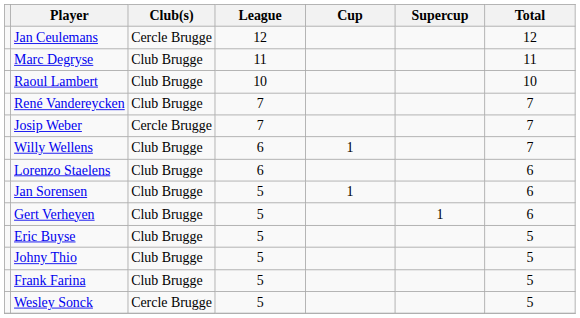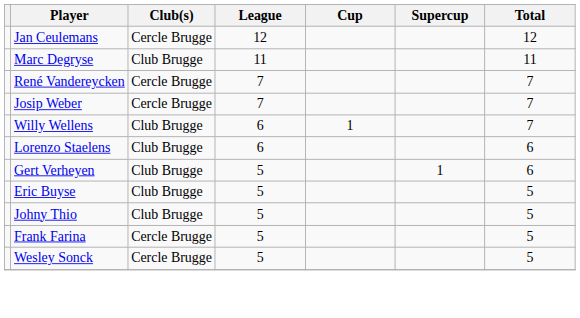 <table class="wikitable" style="text-align: center;">
 <tr>
 <th class="unsortable"></th>
 <th>Player</th>
 <th>Club(s)</th>
 <th style="width: 6em;">League</th>
 <th style="width: 6em;">Cup</th>
 <th style="width: 6em;">Supercup</th>
 <th style="width: 6em;">Total</th>
 </tr>
 <tr>
 <td></td>
 <td style="text-align:left;"><a href='#'>Jan Ceulemans</a></td>
 <td>Cercle Brugge</td>
 <td>12</td>
 <td></td>
 <td></td>
 <td>12</td>
 </tr>
 <tr>
 <td></td>
 <td style="text-align:left;"><a href='#'>Marc Degryse</a></td>
 <td style="text-align:left;">Club Brugge</td>
 <td>11</td>
 <td></td>
 <td></td>
 <td>11</td>
 </tr>
 <tr>
 <td></td>
-<td style="text-align:left;"><a href='#'>Raoul Lambert</a></td>
-<td style="text-align:left;">Club Brugge</td>
-<td>10</td>
-<td></td>
-<td></td>
-<td>10</td>
-</tr>
-<tr>
-<td></td>
 <td style="text-align:left;"><a href='#'>René Vandereycken</a></td>
-<td style="text-align:left;">Club Brugge</td>
+<td style="text-align:left;">Cercle Brugge</td>
 <td>7</td>
 <td></td>
 <td></td>
 <td>7</td>
 </tr>
 <tr>
 <td></td>
 <td style="text-align:left;"><a href='#'>Josip Weber</a></td>
 <td style="text-align:left;">Cercle Brugge</td>
 <td>7</td>
 <td></td>
 <td></td>
 <td>7</td>
 </tr>
 <tr>
 <td></td>
 <td style="text-align:left;"><a href='#'>Willy Wellens</a></td>
 <td style="text-align:left;">Club Brugge</td>
 <td>6</td>
 <td>1</td>
 <td></td>
 <td>7</td>
 </tr>
 <tr>
 <td></td>
 <td style="text-align:left;"><a href='#'>Lorenzo Staelens</a></td>
 <td style="text-align:left;">Club Brugge</td>
 <td>6</td>
 <td></td>
 <td></td>
 <td>6</td>
 </tr>
 <tr>
 <td></td>
-<td style="text-align:left;"><a href='#'>Jan Sorensen</a></td>
-<td style="text-align:left;">Club Brugge</td>
-<td>5</td>
-<td>1</td>
-<td></td>
-<td>6</td>
-</tr>
-<tr>
-<td></td>
 <td style="text-align:left;"><a href='#'>Gert Verheyen</a></td>
 <td style="text-align:left;">Club Brugge</td>
 <td>5</td>
 <td></td>
 <td>1</td>
 <td>6</td>
 </tr>
 <tr>
 <td style="text-align:left;"></td>
 <td style="text-align:left;"><a href='#'>Eric Buyse</a></td>
 <td style="text-align:left;">Club Brugge</td>
 <td>5</td>
 <td></td>
 <td></td>
 <td>5</td>
 </tr>
 <tr>
 <td></td>
 <td style="text-align:left;"><a href='#'>Johny Thio</a></td>
 <td style="text-align:left;">Club Brugge</td>
 <td>5</td>
 <td></td>
 <td></td>
 <td>5</td>
 </tr>
 <tr>
 <td></td>
 <td style="text-align:left;"><a href='#'>Frank Farina</a></td>
-<td style="text-align:left;">Club Brugge</td>
+<td>Cercle Brugge</td>
 <td>5</td>
 <td></td>
 <td></td>
 <td>5</td>
 </tr>
 <tr>
 <td></td>
 <td style="text-align:left;"><a href='#'>Wesley Sonck</a></td>
 <td>Cercle Brugge</td>
 <td>5</td>
 <td></td>
 <td></td>
 <td>5</td>
 </tr>
 <tr>
 </tr>
 </table>
